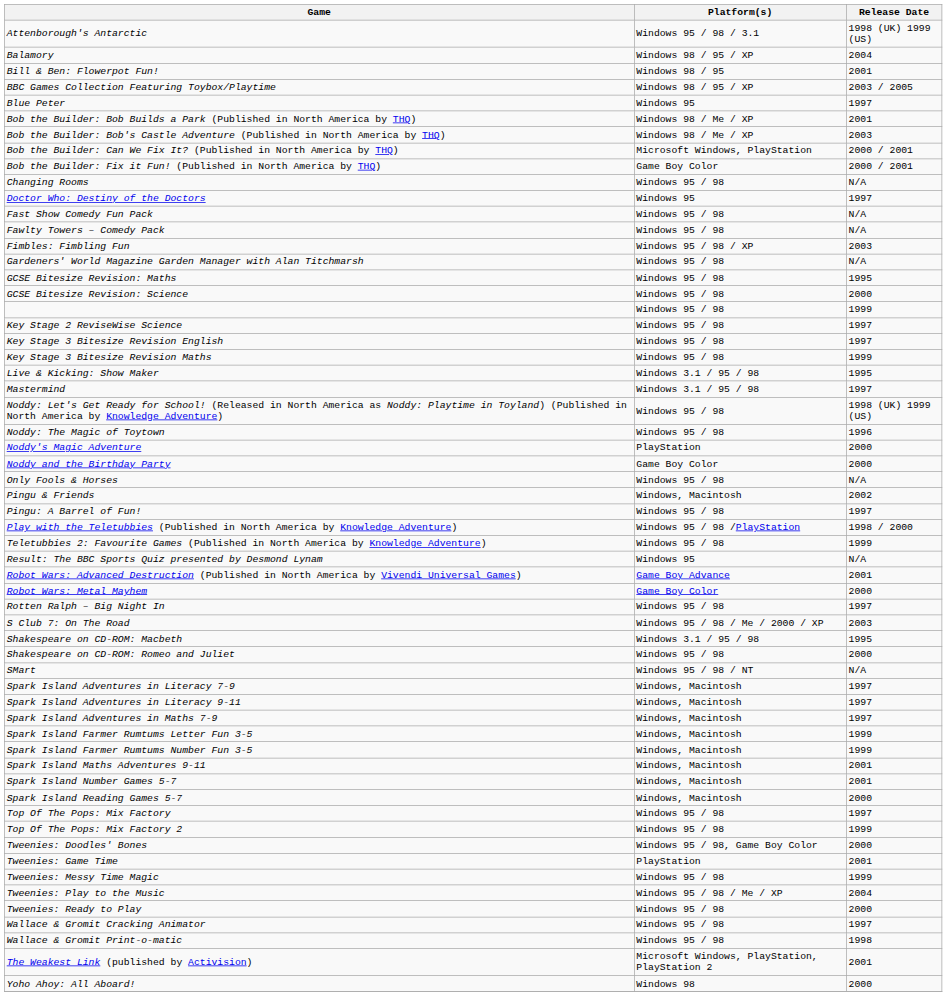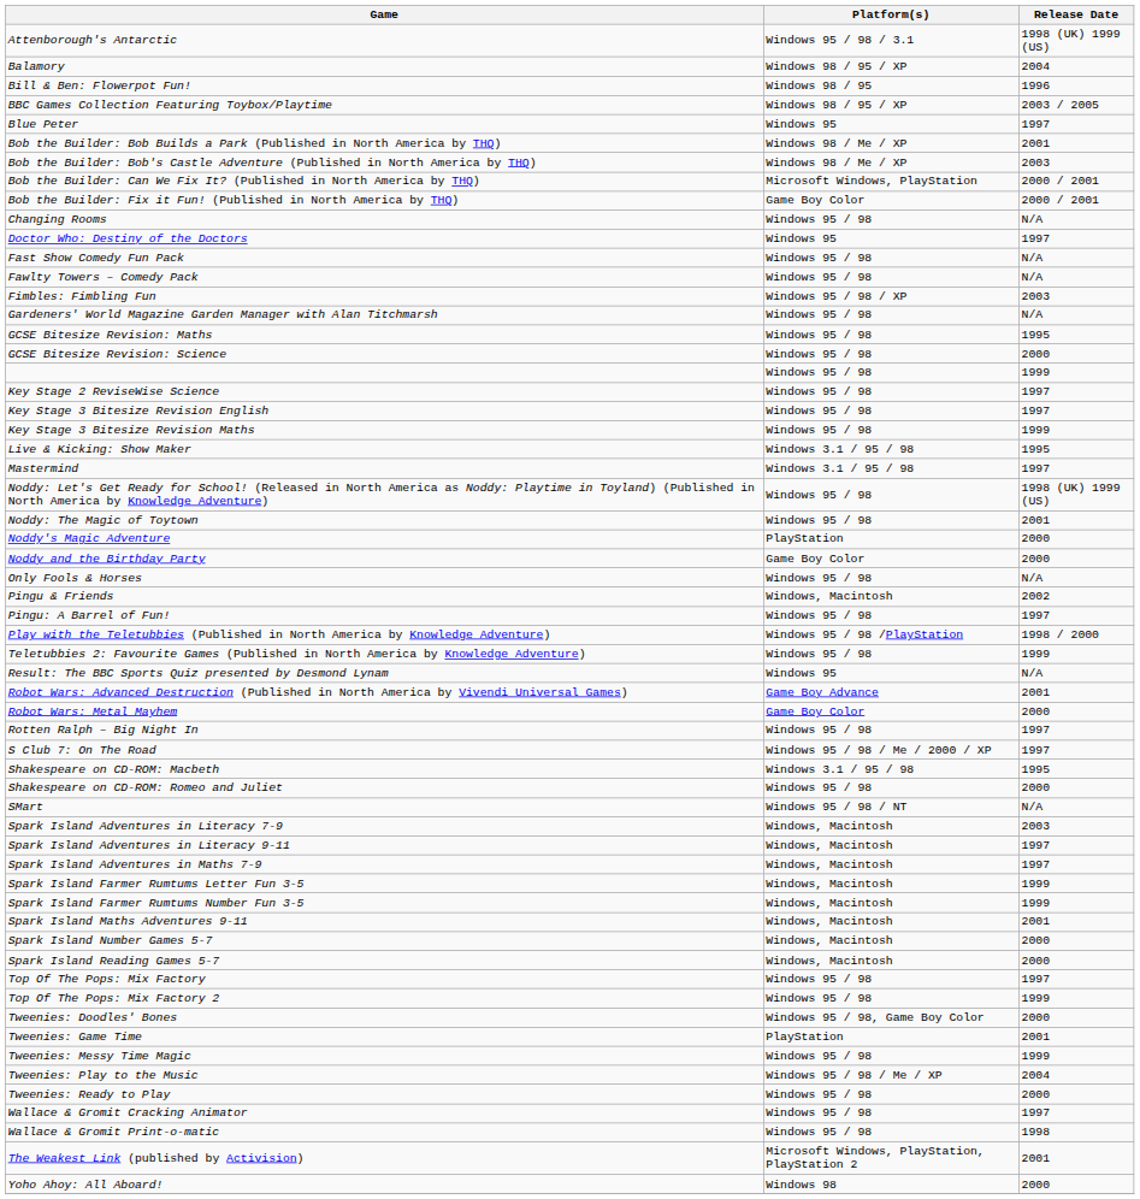 <table class="wikitable sortable">
 <tr>
 <th>Game</th>
 <th class="unsortable">Platform(s)</th>
 <th>Release Date</th>
 </tr>
 <tr>
 <td><em>Attenborough's Antarctic</em></td>
 <td>Windows 95 / 98 / 3.1</td>
 <td>1998 (UK) 1999 (US)</td>
 </tr>
 <tr>
 <td><em>Balamory</em></td>
 <td>Windows 98 / 95 / XP</td>
 <td>2004</td>
 </tr>
 <tr>
 <td><em>Bill & Ben: Flowerpot Fun!</em></td>
 <td>Windows 98 / 95</td>
-<td>2001</td>
+<td>1996</td>
 </tr>
 <tr>
 <td><em>BBC Games Collection Featuring Toybox/Playtime</em></td>
 <td>Windows 98 / 95 / XP</td>
 <td>2003 / 2005</td>
 </tr>
 <tr>
 <td><em>Blue Peter</em></td>
 <td>Windows 95</td>
 <td>1997</td>
 </tr>
 <tr>
 <td><em>Bob the Builder: Bob Builds a Park</em> (Published in North America by <a href='#'>THQ</a>)</td>
 <td>Windows 98 / Me / XP</td>
 <td>2001</td>
 </tr>
 <tr>
 <td><em>Bob the Builder: Bob's Castle Adventure</em> (Published in North America by <a href='#'>THQ</a>)</td>
 <td>Windows 98 / Me / XP</td>
 <td>2003</td>
 </tr>
 <tr>
 <td><em>Bob the Builder: Can We Fix It?</em> (Published in North America by <a href='#'>THQ</a>)</td>
 <td>Microsoft Windows, PlayStation</td>
 <td>2000 / 2001</td>
 </tr>
 <tr>
 <td><em>Bob the Builder: Fix it Fun!</em> (Published in North America by <a href='#'>THQ</a>)</td>
 <td>Game Boy Color</td>
 <td>2000 / 2001</td>
 </tr>
 <tr>
 <td><em>Changing Rooms</em></td>
 <td>Windows 95 / 98</td>
 <td>N/A</td>
 </tr>
 <tr>
 <td><em><a href='#'>Doctor Who: Destiny of the Doctors</a></em></td>
 <td>Windows 95</td>
 <td>1997</td>
 </tr>
 <tr>
 <td><em>Fast Show Comedy Fun Pack</em></td>
 <td>Windows 95 / 98</td>
 <td>N/A</td>
 </tr>
 <tr>
 <td><em>Fawlty Towers – Comedy Pack</em></td>
 <td>Windows 95 / 98</td>
 <td>N/A</td>
 </tr>
 <tr>
 <td><em>Fimbles: Fimbling Fun</em></td>
 <td>Windows 95 / 98 / XP</td>
 <td>2003</td>
 </tr>
 <tr>
 <td><em>Gardeners' World Magazine Garden Manager with Alan Titchmarsh</em></td>
 <td>Windows 95 / 98</td>
 <td>N/A</td>
 </tr>
 <tr>
 <td><em>GCSE Bitesize Revision: Maths</em></td>
 <td>Windows 95 / 98</td>
 <td>1995</td>
 </tr>
 <tr>
 <td><em>GCSE Bitesize Revision: Science</em></td>
 <td>Windows 95 / 98</td>
 <td>2000</td>
 </tr>
 <tr>
 <td></td>
 <td>Windows 95 / 98</td>
 <td>1999</td>
 </tr>
 <tr>
 <td><em>Key Stage 2 ReviseWise Science</em></td>
 <td>Windows 95 / 98</td>
 <td>1997</td>
 </tr>
 <tr>
 <td><em>Key Stage 3 Bitesize Revision English</em></td>
 <td>Windows 95 / 98</td>
 <td>1997</td>
 </tr>
 <tr>
 <td><em>Key Stage 3 Bitesize Revision Maths</em></td>
 <td>Windows 95 / 98</td>
 <td>1999</td>
 </tr>
 <tr>
 <td><em>Live & Kicking: Show Maker</em></td>
 <td>Windows 3.1  / 95 / 98</td>
 <td>1995</td>
 </tr>
 <tr>
 <td><em>Mastermind</em></td>
 <td>Windows 3.1 / 95 / 98</td>
 <td>1997</td>
 </tr>
 <tr>
 <td><em>Noddy: Let's Get Ready for School!</em> (Released in North America as <em> Noddy: Playtime in Toyland</em>) (Published in North America by <a href='#'>Knowledge Adventure</a>)</td>
 <td>Windows 95 / 98</td>
 <td>1998 (UK) 1999 (US)</td>
 </tr>
 <tr>
 <td><em>Noddy: The Magic of Toytown</em></td>
 <td>Windows 95 / 98</td>
-<td>1996</td>
+<td>2001</td>
 </tr>
 <tr>
 <td><em><a href='#'>Noddy's Magic Adventure</a></em></td>
 <td>PlayStation</td>
 <td>2000</td>
 </tr>
 <tr>
 <td><em><a href='#'>Noddy and the Birthday Party</a></em></td>
 <td>Game Boy Color</td>
 <td>2000</td>
 </tr>
 <tr>
 <td><em>Only Fools & Horses</em></td>
 <td>Windows 95 / 98</td>
 <td>N/A</td>
 </tr>
 <tr>
 <td><em>Pingu & Friends</em></td>
 <td>Windows, Macintosh</td>
 <td>2002</td>
 </tr>
 <tr>
 <td><em>Pingu: A Barrel of Fun!</em></td>
 <td>Windows 95 / 98</td>
 <td>1997</td>
 </tr>
 <tr>
 <td><em><a href='#'>Play with the Teletubbies</a></em> (Published in North America by <a href='#'>Knowledge Adventure</a>)</td>
 <td>Windows 95 / 98 /<a href='#'>PlayStation</a></td>
 <td>1998 / 2000</td>
 </tr>
 <tr>
 <td><em>Teletubbies 2: Favourite Games</em> (Published in North America by <a href='#'>Knowledge Adventure</a>)</td>
 <td>Windows 95 / 98</td>
 <td>1999</td>
 </tr>
 <tr>
 <td><em>Result: The BBC Sports Quiz presented by Desmond Lynam</em></td>
 <td>Windows 95</td>
 <td>N/A</td>
 </tr>
 <tr>
 <td><em><a href='#'>Robot Wars: Advanced Destruction</a></em> (Published in North America by <a href='#'>Vivendi Universal Games</a>)</td>
 <td><a href='#'>Game Boy Advance</a></td>
 <td>2001</td>
 </tr>
 <tr>
 <td><em><a href='#'>Robot Wars: Metal Mayhem</a></em></td>
 <td><a href='#'>Game Boy Color</a></td>
 <td>2000</td>
 </tr>
 <tr>
 <td><em>Rotten Ralph – Big Night In</em></td>
 <td>Windows 95 / 98</td>
 <td>1997</td>
 </tr>
 <tr>
 <td><em>S Club 7: On The Road</em></td>
 <td>Windows 95 / 98 / Me / 2000 / XP</td>
-<td>2003</td>
+<td>1997</td>
 </tr>
 <tr>
 <td><em>Shakespeare on CD-ROM: Macbeth</em></td>
 <td>Windows 3.1 / 95 / 98</td>
 <td>1995</td>
 </tr>
 <tr>
 <td><em>Shakespeare on CD-ROM: Romeo and Juliet</em></td>
 <td>Windows 95 / 98</td>
 <td>2000</td>
 </tr>
 <tr>
 <td><em>SMart</em></td>
 <td>Windows 95 / 98 / NT</td>
 <td>N/A</td>
 </tr>
 <tr>
 <td><em>Spark Island Adventures in Literacy 7-9</em></td>
 <td>Windows, Macintosh</td>
-<td>1997</td>
+<td>2003</td>
 </tr>
 <tr>
 <td><em>Spark Island Adventures in Literacy 9-11</em></td>
 <td>Windows, Macintosh</td>
 <td>1997</td>
 </tr>
 <tr>
 <td><em>Spark Island Adventures in Maths 7-9</em></td>
 <td>Windows, Macintosh</td>
 <td>1997</td>
 </tr>
 <tr>
 <td><em>Spark Island Farmer Rumtums Letter Fun 3-5</em></td>
 <td>Windows, Macintosh</td>
 <td>1999</td>
 </tr>
 <tr>
 <td><em>Spark Island Farmer Rumtums Number Fun 3-5</em></td>
 <td>Windows, Macintosh</td>
 <td>1999</td>
 </tr>
 <tr>
 <td><em>Spark Island Maths Adventures 9-11</em></td>
 <td>Windows, Macintosh</td>
 <td>2001</td>
 </tr>
 <tr>
 <td><em>Spark Island Number Games 5-7</em></td>
 <td>Windows, Macintosh</td>
-<td>2001</td>
+<td>2000</td>
 </tr>
 <tr>
 <td><em>Spark Island Reading Games 5-7</em></td>
 <td>Windows, Macintosh</td>
 <td>2000</td>
 </tr>
 <tr>
 <td><em>Top Of The Pops: Mix Factory</em></td>
 <td>Windows 95 / 98</td>
 <td>1997</td>
 </tr>
 <tr>
 <td><em>Top Of The Pops: Mix Factory 2</em></td>
 <td>Windows 95 / 98</td>
 <td>1999</td>
 </tr>
 <tr>
 <td><em>Tweenies: Doodles' Bones</em></td>
 <td>Windows 95 / 98, Game Boy Color</td>
 <td>2000</td>
 </tr>
 <tr>
 <td><em>Tweenies: Game Time</em></td>
 <td>PlayStation</td>
 <td>2001</td>
 </tr>
 <tr>
 <td><em>Tweenies: Messy Time Magic</em></td>
 <td>Windows 95 / 98</td>
 <td>1999</td>
 </tr>
 <tr>
 <td><em>Tweenies: Play to the Music</em></td>
 <td>Windows 95 / 98 / Me / XP</td>
 <td>2004</td>
 </tr>
 <tr>
 <td><em>Tweenies: Ready to Play</em></td>
 <td>Windows 95 / 98</td>
 <td>2000</td>
 </tr>
 <tr>
 <td><em>Wallace & Gromit Cracking Animator</em></td>
 <td>Windows 95 / 98</td>
 <td>1997</td>
 </tr>
 <tr>
 <td><em>Wallace & Gromit Print-o-matic</em></td>
 <td>Windows 95 / 98</td>
 <td>1998</td>
 </tr>
 <tr>
 <td><em><a href='#'>The Weakest Link</a></em> (published by <a href='#'>Activision</a>)</td>
 <td>Microsoft Windows, PlayStation, PlayStation 2</td>
 <td>2001</td>
 </tr>
 <tr>
 <td><em>Yoho Ahoy: All Aboard!</em></td>
 <td>Windows 98</td>
 <td>2000</td>
 </tr>
 <tr>
 </tr>
 </table>
